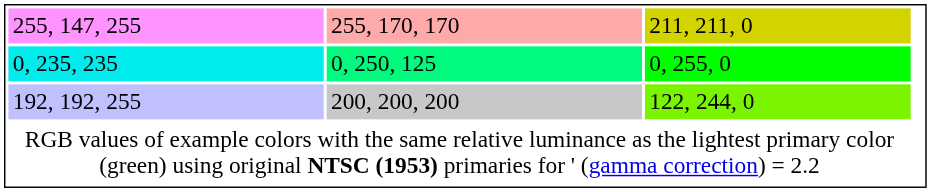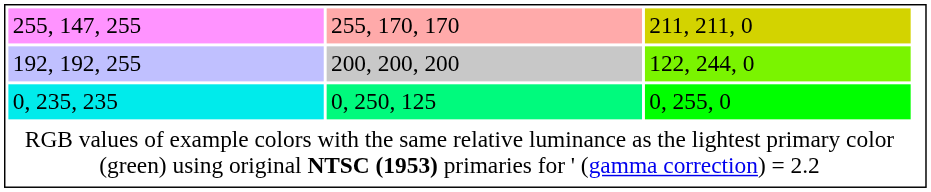 <table class="floatright" cellpadding="3" style="border: 1px solid black; max-width: 50%;">
 <tr>
 <td style="background-color:#ff93ff;color:#000;">255, 147, 255</td>
 <td style="background-color:#ffaaaa;color:#000;">255, 170, 170</td>
 <td style="background-color:#d3d300;color:#000;">211, 211, 0</td>
+<td></td>
+</tr>
+<tr>
+<td style="background-color:#c0c0ff;color:#000;">192, 192, 255</td>
+<td style="background-color:#c8c8c8;color:#000;">200, 200, 200</td>
+<td style="background-color:#7af400;color:#000;">122, 244, 0</td>
 <td></td>
 </tr>
 <tr>
 <td style="background-color:#00ebeb;color:#000;">0, 235, 235</td>
 <td style="background-color:#00fa7d;color:#000;">0, 250, 125</td>
 <td style="background-color:#00ff00;color:#000;">0, 255, 0</td>
 <td></td>
 </tr>
 <tr>
-<td style="background-color:#c0c0ff;color:#000;">192, 192, 255</td>
-<td style="background-color:#c8c8c8;color:#000;">200, 200, 200</td>
-<td style="background-color:#7af400;color:#000;">122, 244, 0</td>
-<td></td>
-</tr>
-<tr>
 <td colspan="3" style="text-align: center;">RGB values of example colors with the same relative luminance as the lightest primary color (green) using original <strong>NTSC (1953)</strong> primaries for ' (<a href='#'>gamma correction</a>) = 2.2</td>
 </tr>
 </table>
